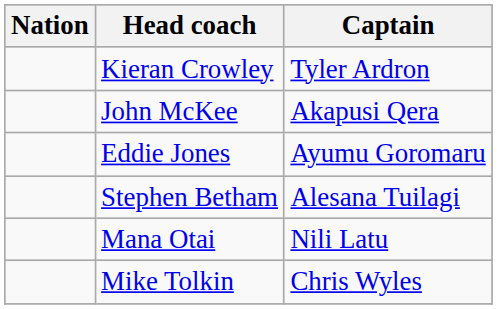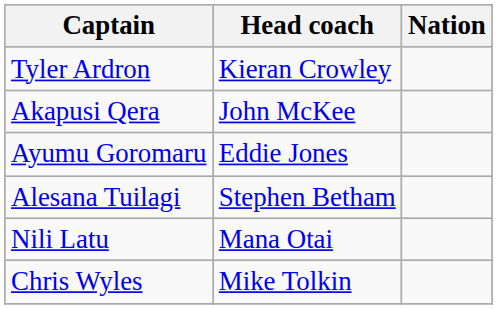 <table class="wikitable">
 <tr>
+<th>Captain</th>
+<th>Head coach</th>
 <th>Nation</th>
-<th>Head coach</th>
-<th>Captain</th>
 </tr>
 <tr>
+<td><a href='#'>Tyler Ardron</a></td>
+<td> <a href='#'>Kieran Crowley</a></td>
 <td></td>
-<td> <a href='#'>Kieran Crowley</a></td>
-<td><a href='#'>Tyler Ardron</a></td>
 </tr>
 <tr>
+<td><a href='#'>Akapusi Qera</a></td>
+<td> <a href='#'>John McKee</a></td>
 <td></td>
-<td> <a href='#'>John McKee</a></td>
-<td><a href='#'>Akapusi Qera</a></td>
 </tr>
 <tr>
+<td><a href='#'>Ayumu Goromaru</a></td>
+<td> <a href='#'>Eddie Jones</a></td>
 <td></td>
-<td> <a href='#'>Eddie Jones</a></td>
-<td><a href='#'>Ayumu Goromaru</a></td>
 </tr>
 <tr>
+<td><a href='#'>Alesana Tuilagi</a></td>
+<td> <a href='#'>Stephen Betham</a></td>
 <td></td>
-<td> <a href='#'>Stephen Betham</a></td>
-<td><a href='#'>Alesana Tuilagi</a></td>
 </tr>
 <tr>
+<td><a href='#'>Nili Latu</a></td>
+<td> <a href='#'>Mana Otai</a></td>
 <td></td>
-<td> <a href='#'>Mana Otai</a></td>
-<td><a href='#'>Nili Latu</a></td>
 </tr>
 <tr>
+<td><a href='#'>Chris Wyles</a></td>
+<td> <a href='#'>Mike Tolkin</a></td>
 <td></td>
-<td> <a href='#'>Mike Tolkin</a></td>
-<td><a href='#'>Chris Wyles</a></td>
 </tr>
 </table>
